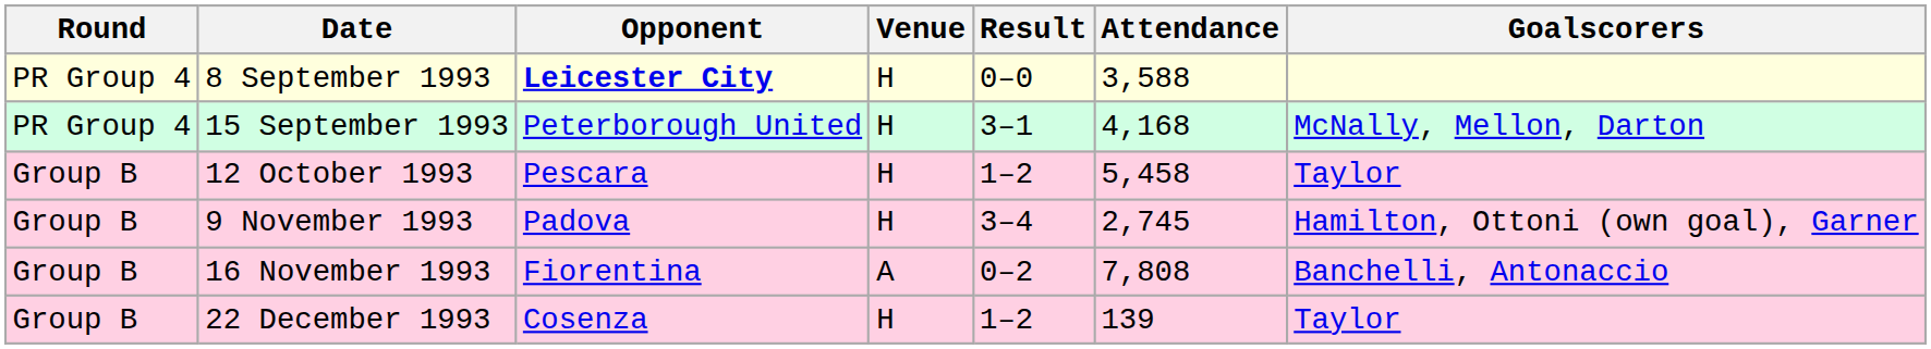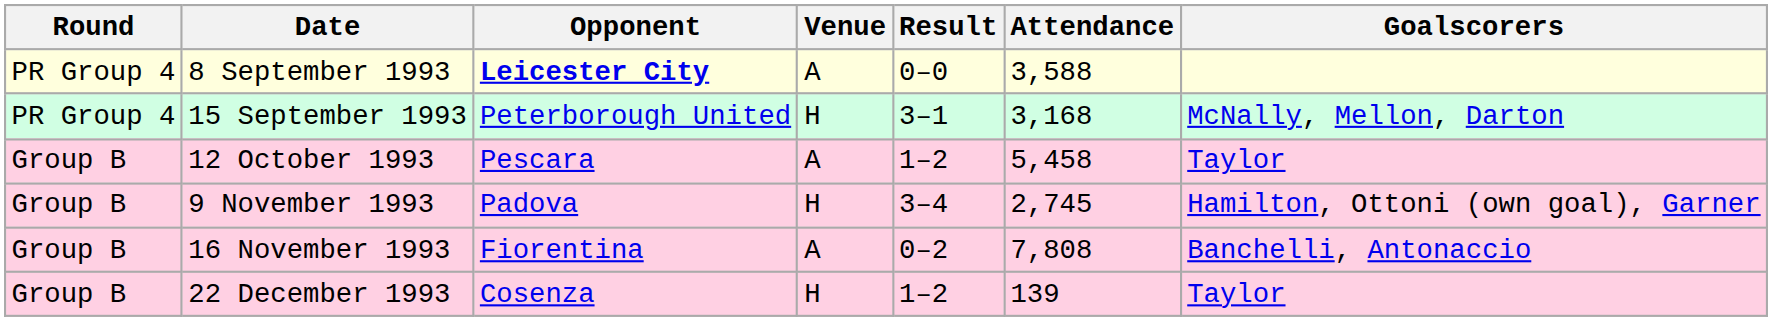 <table class="wikitable">
 <tr>
 <th>Round</th>
 <th>Date</th>
 <th>Opponent</th>
 <th>Venue</th>
 <th>Result</th>
 <th>Attendance</th>
 <th>Goalscorers</th>
 </tr>
 <tr style="background-color: #ffffdd;">
 <td>PR Group 4</td>
 <td>8 September 1993</td>
 <td><strong><a href='#'>Leicester City</a></strong></td>
-<td>H</td>
+<td>A</td>
 <td>0–0</td>
 <td>3,588</td>
 <td></td>
 </tr>
 <tr style="background-color: #d0ffe3;">
 <td>PR Group 4</td>
 <td>15 September 1993</td>
 <td><a href='#'>Peterborough United</a></td>
 <td>H</td>
 <td>3–1</td>
-<td>4,168</td>
+<td>3,168</td>
 <td><a href='#'>McNally</a>, <a href='#'>Mellon</a>, <a href='#'>Darton</a></td>
 </tr>
 <tr style="background-color: #ffd0e3;">
 <td>Group B</td>
 <td>12 October 1993</td>
 <td><a href='#'>Pescara</a></td>
-<td>H</td>
+<td>A</td>
 <td>1–2</td>
 <td>5,458</td>
 <td><a href='#'>Taylor</a></td>
 </tr>
 <tr style="background-color: #ffd0e3;">
 <td>Group B</td>
 <td>9 November 1993</td>
 <td><a href='#'>Padova</a></td>
 <td>H</td>
 <td>3–4</td>
 <td>2,745</td>
 <td><a href='#'>Hamilton</a>, Ottoni (own goal), <a href='#'>Garner</a></td>
 </tr>
 <tr style="background-color: #ffd0e3;">
 <td>Group B</td>
 <td>16 November 1993</td>
 <td><a href='#'>Fiorentina</a></td>
 <td>A</td>
 <td>0–2</td>
 <td>7,808</td>
 <td><a href='#'>Banchelli</a>, <a href='#'>Antonaccio</a></td>
 </tr>
 <tr style="background-color: #ffd0e3;">
 <td>Group B</td>
 <td>22 December 1993</td>
 <td><a href='#'>Cosenza</a></td>
 <td>H</td>
 <td>1–2</td>
 <td>139</td>
 <td><a href='#'>Taylor</a></td>
 </tr>
 </table>
